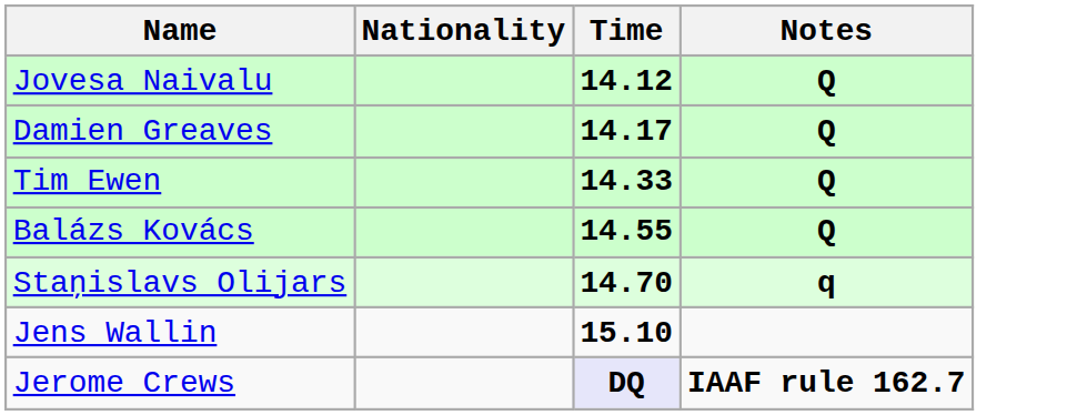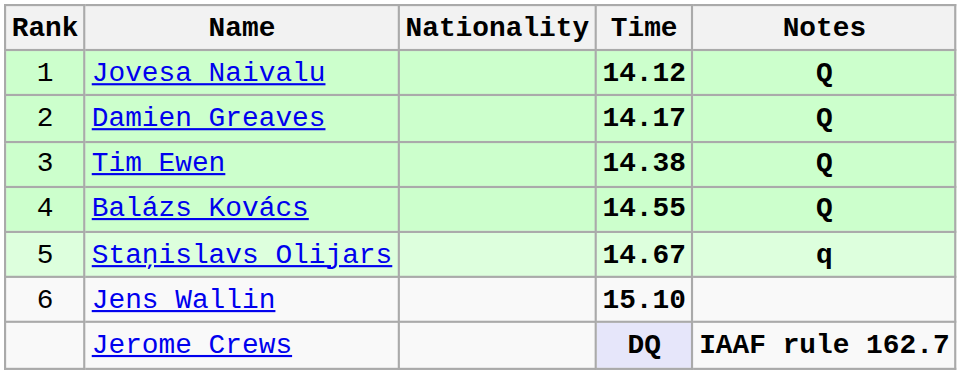 <table class="wikitable sortable" style="text-align:center">
 <tr>
+<th>Rank</th>
 <th>Name</th>
 <th>Nationality</th>
 <th>Time</th>
 <th>Notes</th>
 </tr>
 <tr bgcolor=ccffcc>
+<td>1</td>
 <td align=left><a href='#'>Jovesa Naivalu</a></td>
 <td align=left></td>
 <td><strong>14.12</strong></td>
 <td><strong>Q</strong></td>
 </tr>
 <tr bgcolor=ccffcc>
+<td>2</td>
 <td align=left><a href='#'>Damien Greaves</a></td>
 <td align=left></td>
 <td><strong>14.17</strong></td>
 <td><strong>Q</strong></td>
 </tr>
 <tr bgcolor=ccffcc>
+<td>3</td>
 <td align=left><a href='#'>Tim Ewen</a></td>
 <td align=left></td>
-<td><strong>14.33</strong></td>
+<td><strong>14.38</strong></td>
 <td><strong>Q</strong></td>
 </tr>
 <tr bgcolor=ccffcc>
+<td>4</td>
 <td align=left><a href='#'>Balázs Kovács</a></td>
 <td align=left></td>
 <td><strong>14.55</strong></td>
 <td><strong>Q</strong></td>
 </tr>
 <tr bgcolor=ddffdd>
+<td>5</td>
 <td align=left><a href='#'>Staņislavs Olijars</a></td>
 <td align=left></td>
-<td><strong>14.70</strong></td>
+<td><strong>14.67</strong></td>
 <td><strong>q</strong></td>
 </tr>
 <tr>
+<td>6</td>
 <td align=left><a href='#'>Jens Wallin</a></td>
 <td align=left></td>
 <td><strong>15.10</strong></td>
 <td></td>
 </tr>
 <tr>
+<td></td>
 <td align=left><a href='#'>Jerome Crews</a></td>
 <td align=left></td>
 <td style="background: lavender;"><strong>DQ</strong></td>
 <td><strong>IAAF rule 162.7</strong></td>
 </tr>
 </table>
